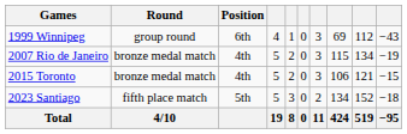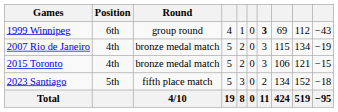 <table class="wikitable" style="text-align:center; font-size:90%;">
 <tr>
 <th>Games</th>
+<th>Position</th>
 <th>Round</th>
-<th>Position</th>
 <th></th>
 <th></th>
 <th></th>
 <th></th>
 <th></th>
 <th></th>
 <th></th>
 </tr>
 <tr>
 <td align=left> <a href='#'>1999 Winnipeg</a></td>
+<td>6th</td>
 <td>group round</td>
-<td>6th</td>
 <td>4</td>
 <td>1</td>
 <td>0</td>
-<td>3</td>
+<td><strong>3</strong></td>
 <td>69</td>
 <td>112</td>
 <td>−43</td>
 </tr>
 <tr>
 <td align=left> <a href='#'>2007 Rio de Janeiro</a></td>
+<td>4th</td>
 <td>bronze medal match</td>
-<td>4th</td>
 <td>5</td>
 <td>2</td>
 <td>0</td>
 <td>3</td>
 <td>115</td>
 <td>134</td>
 <td>−19</td>
 </tr>
 <tr>
 <td align=left> <a href='#'>2015 Toronto</a></td>
+<td>4th</td>
 <td>bronze medal match</td>
-<td>4th</td>
 <td>5</td>
 <td>2</td>
 <td>0</td>
 <td>3</td>
 <td>106</td>
 <td>121</td>
 <td>−15</td>
 </tr>
 <tr>
 <td align=left> <a href='#'>2023 Santiago</a></td>
+<td>5th</td>
 <td>fifth place match</td>
-<td>5th</td>
 <td>5</td>
 <td>3</td>
 <td>0</td>
 <td>2</td>
 <td>134</td>
 <td>152</td>
 <td>−18</td>
 </tr>
 <tr>
 <th>Total</th>
+<th></th>
 <th>4/10</th>
-<th></th>
 <th>19</th>
 <th>8</th>
 <th>0</th>
 <th>11</th>
 <th>424</th>
 <th>519</th>
 <th>−95</th>
 </tr>
 </table>
